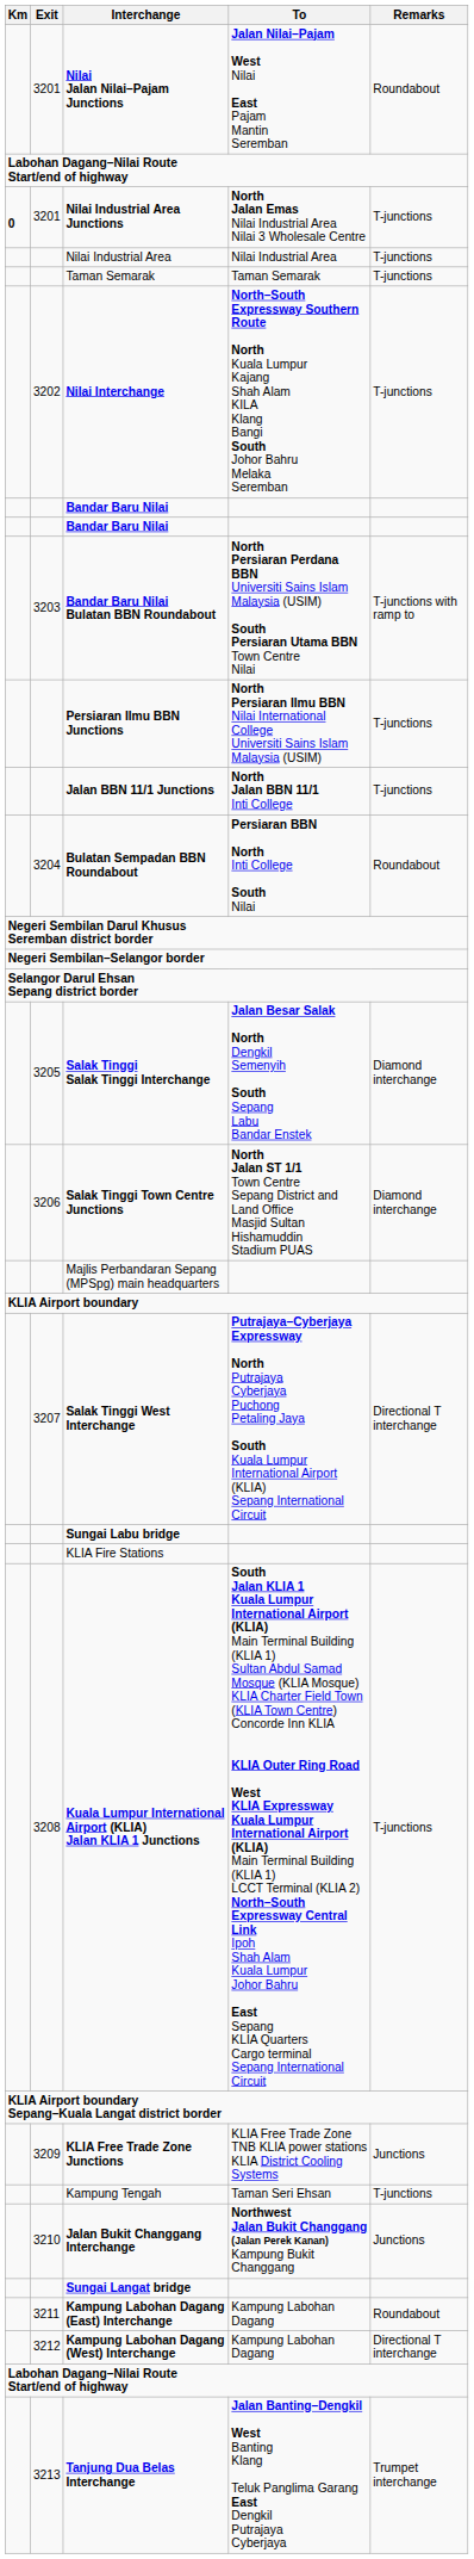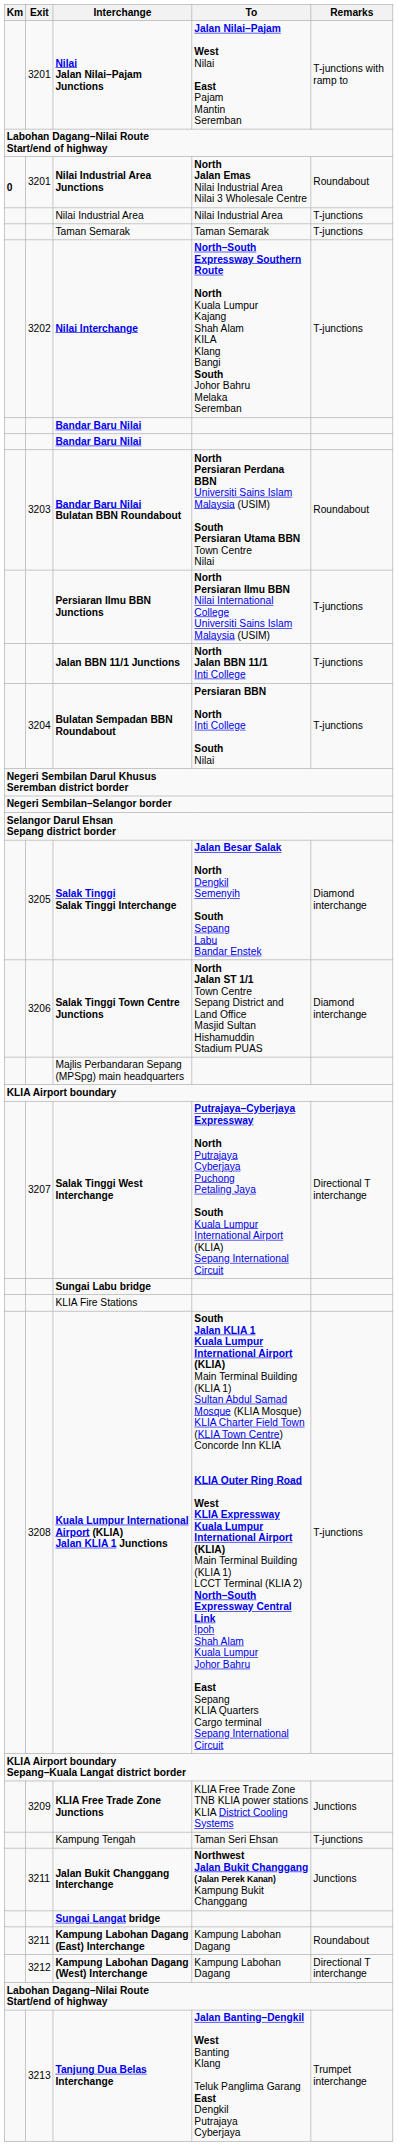 <table class="wikitable">
 <tr>
 <th>Km</th>
 <th>Exit</th>
 <th>Interchange</th>
 <th>To</th>
 <th>Remarks</th>
 </tr>
 <tr>
 <td></td>
 <td>3201</td>
 <td><strong><a href='#'>Nilai</a></strong><br><strong>Jalan Nilai–Pajam Junctions</strong></td>
 <td> <strong><a href='#'>Jalan Nilai–Pajam</a></strong><br><br><strong>West</strong><br> Nilai<br><br><strong>East</strong><br> Pajam<br> Mantin<br> Seremban</td>
-<td>Roundabout</td>
+<td>T-junctions with ramp to </td>
 </tr>
 <tr>
 <td style="width:600px" colspan="6" style="text-align:center; background:blue;"><strong><span> Labohan Dagang–Nilai Route<br>Start/end of highway</span></strong></td>
 </tr>
 <tr>
 <td><br><strong>0</strong></td>
 <td>3201</td>
 <td><strong>Nilai Industrial Area Junctions</strong></td>
 <td><strong>North</strong><br><strong>Jalan Emas</strong><br>Nilai Industrial Area<br>Nilai 3 Wholesale Centre</td>
-<td>T-junctions</td>
+<td>Roundabout</td>
 </tr>
 <tr>
 <td></td>
 <td></td>
 <td>Nilai Industrial Area</td>
 <td>Nilai Industrial Area</td>
 <td>T-junctions</td>
 </tr>
 <tr>
 <td></td>
 <td></td>
 <td>Taman Semarak</td>
 <td>Taman Semarak</td>
 <td>T-junctions</td>
 </tr>
 <tr>
 <td></td>
 <td>3202</td>
 <td><strong><a href='#'>Nilai Interchange</a></strong></td>
 <td>  <strong><a href='#'>North–South Expressway Southern Route</a></strong><br><br><strong>North</strong><br>Kuala Lumpur<br>Kajang<br>Shah Alam<br>KILA<br>Klang<br>Bangi<br><strong>South </strong><br>Johor Bahru<br>Melaka<br>Seremban</td>
 <td>T-junctions</td>
 </tr>
 <tr>
 <td></td>
 <td></td>
 <td><strong><a href='#'>Bandar Baru Nilai</a></strong></td>
 <td></td>
 <td></td>
 </tr>
 <tr>
 <td></td>
 <td></td>
 <td><strong><a href='#'>Bandar Baru Nilai</a></strong></td>
 <td></td>
 <td></td>
 </tr>
 <tr>
 <td></td>
 <td>3203</td>
 <td><strong><a href='#'>Bandar Baru Nilai</a></strong><br><strong>Bulatan BBN Roundabout</strong></td>
 <td><strong>North</strong><br><strong>Persiaran Perdana BBN</strong><br><a href='#'>Universiti Sains Islam Malaysia</a> (USIM) <br><br><strong>South </strong><br><strong>Persiaran Utama BBN</strong><br>Town Centre<br>Nilai</td>
-<td>T-junctions with ramp to </td>
+<td>Roundabout</td>
 </tr>
 <tr>
 <td></td>
 <td></td>
 <td><strong>Persiaran Ilmu BBN Junctions</strong></td>
 <td><strong>North</strong><br><strong>Persiaran Ilmu BBN</strong><br><a href='#'>Nilai International College</a> <br><a href='#'>Universiti Sains Islam Malaysia</a> (USIM) </td>
 <td>T-junctions</td>
 </tr>
 <tr>
 <td></td>
 <td></td>
 <td><strong>Jalan BBN 11/1 Junctions</strong></td>
 <td><strong>North</strong><br><strong>Jalan BBN 11/1</strong><br><a href='#'>Inti College</a></td>
 <td>T-junctions</td>
 </tr>
 <tr>
 <td></td>
 <td>3204</td>
 <td><strong>Bulatan Sempadan BBN Roundabout</strong></td>
 <td><strong>Persiaran BBN</strong><br><br><strong>North</strong><br><a href='#'>Inti College</a> <br><br><strong>South</strong><br>Nilai</td>
-<td>Roundabout</td>
+<td>T-junctions</td>
 </tr>
 <tr>
 <td style="width:600px" colspan="6" style="text-align:center; background:blue;"><strong><span>Negeri Sembilan Darul Khusus<br>Seremban district border</span></strong></td>
 </tr>
 <tr>
 <td style="width:600px" colspan="6" style="text-align:center; background:yellow;"><strong><span>Negeri Sembilan–Selangor border</span></strong></td>
 </tr>
 <tr>
 <td style="width:600px" colspan="6" style="text-align:center; background:blue;"><strong><span>Selangor Darul Ehsan<br>Sepang district border</span></strong></td>
 </tr>
 <tr>
 <td></td>
 <td>3205</td>
 <td><strong><a href='#'>Salak Tinggi</a></strong><br><strong>Salak Tinggi Interchange</strong></td>
 <td> <strong><a href='#'>Jalan Besar Salak</a></strong><br><br><strong>North</strong><br><a href='#'>Dengkil</a><br><a href='#'>Semenyih</a><br><br><strong>South</strong><br><a href='#'>Sepang</a><br><a href='#'>Labu</a><br><a href='#'>Bandar Enstek</a></td>
 <td>Diamond interchange</td>
 </tr>
 <tr>
 <td></td>
 <td>3206</td>
 <td><strong>Salak Tinggi Town Centre Junctions</strong></td>
 <td><strong>North</strong><br><strong>Jalan ST 1/1</strong><br>Town Centre<br>Sepang District and Land Office<br>Masjid Sultan Hishamuddin<br>Stadium PUAS</td>
 <td>Diamond interchange</td>
 </tr>
 <tr>
 <td></td>
 <td></td>
 <td>Majlis Perbandaran Sepang (MPSpg) main headquarters</td>
 <td></td>
 <td></td>
 </tr>
 <tr>
 <td style="width:600px" colspan="6" style="text-align:center; background:yellow;"><strong><span>KLIA Airport boundary</span></strong></td>
 </tr>
 <tr>
 <td></td>
 <td>3207</td>
 <td><strong>Salak Tinggi West Interchange</strong></td>
 <td> <strong><a href='#'>Putrajaya–Cyberjaya Expressway</a></strong><br><br><strong>North</strong><br> <a href='#'>Putrajaya</a><br> <a href='#'>Cyberjaya</a><br> <a href='#'>Puchong</a><br> <a href='#'>Petaling Jaya</a><br><br><strong>South</strong><br> <a href='#'>Kuala Lumpur International Airport</a> (KLIA) <br> <a href='#'>Sepang International Circuit</a></td>
 <td>Directional T interchange</td>
 </tr>
 <tr>
 <td></td>
 <td></td>
 <td><strong>Sungai Labu bridge</strong></td>
 <td></td>
 <td></td>
 </tr>
 <tr>
 <td></td>
 <td></td>
 <td>KLIA Fire Stations</td>
 <td></td>
 <td></td>
 </tr>
 <tr>
 <td></td>
 <td>3208</td>
 <td><strong><a href='#'>Kuala Lumpur International Airport</a> (KLIA)</strong> <br> <strong><a href='#'>Jalan KLIA 1</a> Junctions</strong></td>
 <td><strong>South </strong><br> <strong><a href='#'>Jalan KLIA 1</a></strong><br> <strong><a href='#'>Kuala Lumpur International Airport</a> (KLIA)</strong> <br> Main Terminal Building (KLIA 1) <br><a href='#'>Sultan Abdul Samad Mosque</a> (KLIA Mosque)<br><a href='#'>KLIA Charter Field Town</a> (<a href='#'>KLIA Town Centre</a>)<br>Concorde Inn KLIA<br><br><br> <strong><a href='#'>KLIA Outer Ring Road</a></strong><br><br><strong>West</strong><br> <strong><a href='#'>KLIA Expressway</a></strong><br> <strong><a href='#'>Kuala Lumpur International Airport</a> (KLIA)</strong> <br> Main Terminal Building (KLIA 1) <br> LCCT Terminal (KLIA 2) <br>  <strong><a href='#'>North–South Expressway Central Link</a></strong><br><a href='#'>Ipoh</a><br><a href='#'>Shah Alam</a><br><a href='#'>Kuala Lumpur</a><br><a href='#'>Johor Bahru</a><br><br><strong>East</strong><br> Sepang<br> KLIA Quarters<br> Cargo terminal<br> <a href='#'>Sepang International Circuit</a></td>
 <td>T-junctions</td>
 </tr>
 <tr>
 <td style="width:600px" colspan="6" style="text-align:center; background:yellow;"><strong><span>KLIA Airport boundary<br>Sepang–Kuala Langat district border</span></strong></td>
 </tr>
 <tr>
 <td></td>
 <td>3209</td>
 <td><strong>KLIA Free Trade Zone Junctions</strong></td>
 <td>KLIA Free Trade Zone<br>TNB KLIA power stations<br>KLIA <a href='#'>District Cooling Systems</a></td>
 <td>Junctions</td>
 </tr>
 <tr>
 <td></td>
 <td></td>
 <td>Kampung Tengah</td>
 <td>Taman Seri Ehsan</td>
 <td>T-junctions</td>
 </tr>
 <tr>
 <td></td>
-<td>3210</td>
+<td>3211</td>
 <td><strong>Jalan Bukit Changgang Interchange</strong></td>
 <td><strong>Northwest</strong><br> <strong><a href='#'>Jalan Bukit Changgang</a></strong> <small><strong>(Jalan Perek Kanan)</strong></small><br>Kampung Bukit Changgang</td>
 <td>Junctions</td>
 </tr>
 <tr>
 <td></td>
 <td></td>
 <td><strong><a href='#'>Sungai Langat</a> bridge</strong></td>
 <td></td>
 <td></td>
 </tr>
 <tr>
 <td></td>
 <td>3211</td>
 <td><strong>Kampung Labohan Dagang (East) Interchange</strong></td>
 <td>Kampung Labohan Dagang</td>
 <td>Roundabout</td>
 </tr>
 <tr>
 <td></td>
 <td>3212</td>
 <td><strong>Kampung Labohan Dagang (West) Interchange</strong></td>
 <td>Kampung Labohan Dagang</td>
 <td>Directional T interchange</td>
 </tr>
 <tr>
 <td style="width:600px" colspan="6" style="text-align:center; background:blue;"><strong><span> Labohan Dagang–Nilai Route<br>Start/end of highway</span></strong></td>
 </tr>
 <tr>
 <td></td>
 <td>3213</td>
 <td><strong><a href='#'>Tanjung Dua Belas</a> Interchange</strong></td>
 <td> <strong><a href='#'>Jalan Banting–Dengkil</a></strong><br><br><strong>West</strong><br> Banting<br> Klang<br><br>Teluk Panglima Garang<br><strong>East</strong><br> Dengkil<br> Putrajaya<br> Cyberjaya</td>
 <td>Trumpet interchange</td>
 </tr>
 </table>
